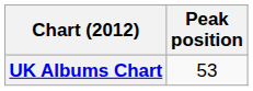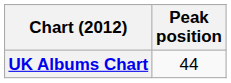 <table class="wikitable sortable plainrowheaders">
 <tr>
 <th scope="col">Chart (2012)</th>
 <th scope="col">Peak<br>position</th>
 </tr>
 <tr>
 <th scope="row"><a href='#'>UK Albums Chart</a></th>
-<td style="text-align:center;">53</td>
+<td style="text-align:center;">44</td>
 </tr>
 </table>
